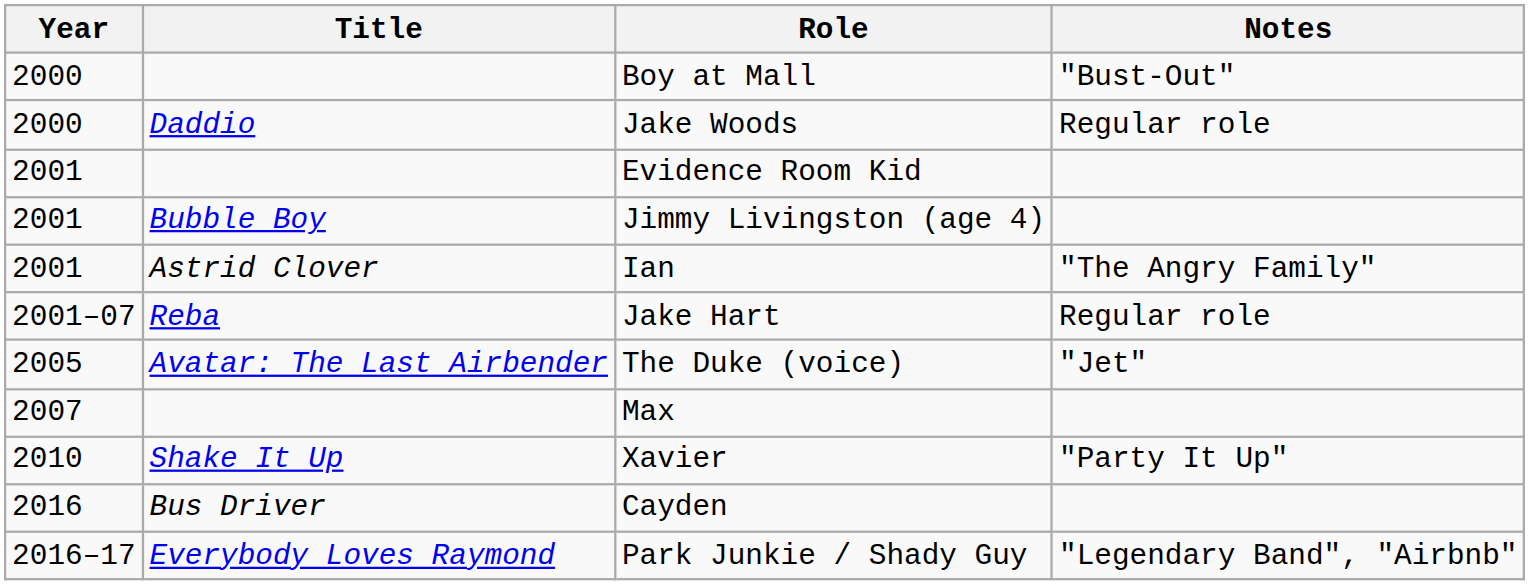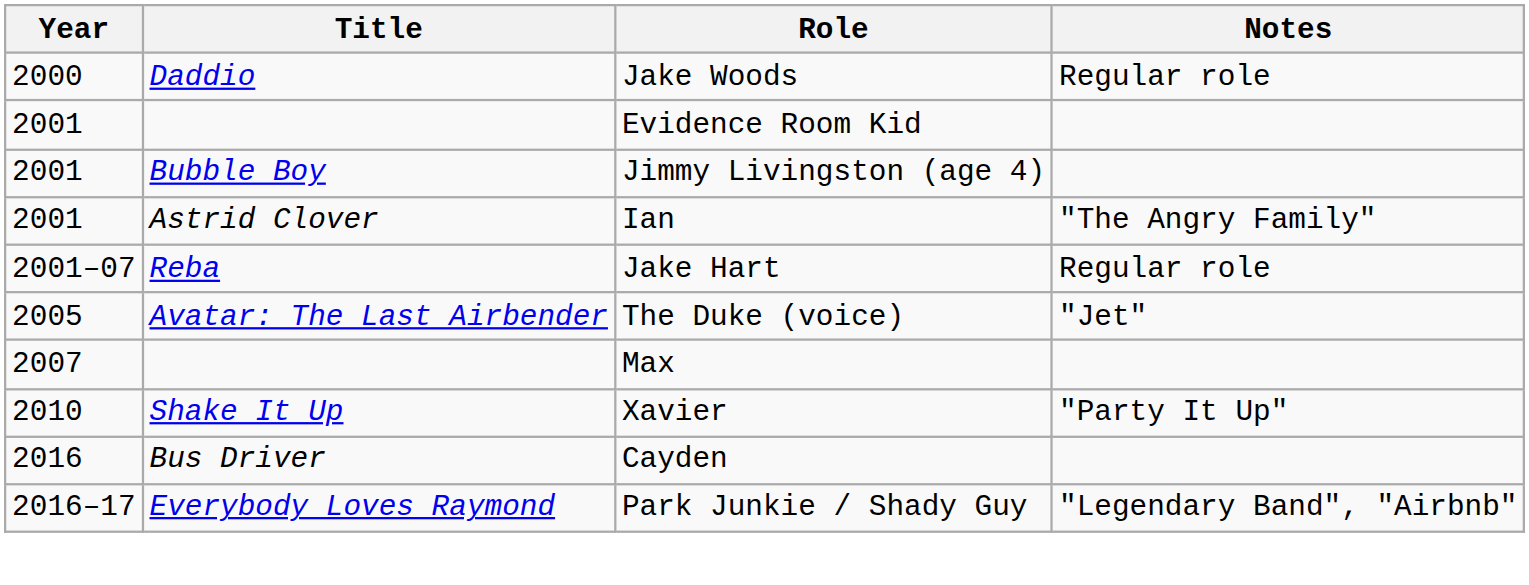 <table class="wikitable sortable">
 <tr>
 <th>Year</th>
 <th>Title</th>
 <th>Role</th>
 <th class="unsortable">Notes</th>
-</tr>
-<tr>
-<td>2000</td>
-<td><em></em></td>
-<td>Boy at Mall</td>
-<td>"Bust-Out"</td>
 </tr>
 <tr>
 <td>2000</td>
 <td><em><a href='#'>Daddio</a></em></td>
 <td>Jake Woods</td>
 <td>Regular role</td>
 </tr>
 <tr>
 <td>2001</td>
 <td><em></em></td>
 <td>Evidence Room Kid</td>
 <td></td>
 </tr>
 <tr>
 <td>2001</td>
 <td><em><a href='#'>Bubble Boy</a></em></td>
 <td>Jimmy Livingston (age 4)</td>
 <td></td>
 </tr>
 <tr>
 <td>2001</td>
 <td><em>Astrid Clover</em></td>
 <td>Ian</td>
 <td>"The Angry Family"</td>
 </tr>
 <tr>
 <td>2001–07</td>
 <td><em><a href='#'>Reba</a></em></td>
 <td>Jake Hart</td>
 <td>Regular role</td>
 </tr>
 <tr>
 <td>2005</td>
 <td><em><a href='#'>Avatar: The Last Airbender</a></em></td>
 <td>The Duke (voice)</td>
 <td>"Jet"</td>
 </tr>
 <tr>
 <td>2007</td>
 <td><em></em></td>
 <td>Max</td>
 <td></td>
 </tr>
 <tr>
 <td>2010</td>
 <td><em><a href='#'>Shake It Up</a></em></td>
 <td>Xavier</td>
 <td>"Party It Up"</td>
 </tr>
 <tr>
 <td>2016</td>
 <td><em>Bus Driver</em></td>
 <td>Cayden</td>
 <td></td>
 </tr>
 <tr>
 <td>2016–17</td>
 <td><em><a href='#'>Everybody Loves Raymond</a></em></td>
 <td>Park Junkie / Shady Guy</td>
 <td>"Legendary Band", "Airbnb"</td>
 </tr>
 </table>
